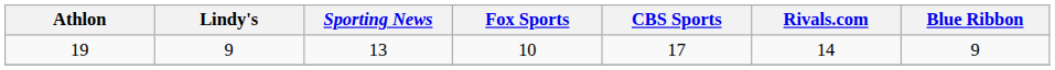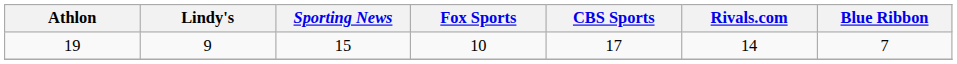 <table class="wikitable" style="white-space:nowrap;;font-size:90%">
 <tr>
 <th scope="col" width="112">Athlon</th>
 <th scope="col" width="112">Lindy's</th>
 <th scope="col" width="112"><em><a href='#'>Sporting News</a></em></th>
 <th scope="col" width="112"><a href='#'>Fox Sports</a></th>
 <th scope="col" width="112"><a href='#'>CBS Sports</a></th>
 <th scope="col" width="112"><a href='#'>Rivals.com</a></th>
 <th scope="col" width="112"><a href='#'>Blue Ribbon</a></th>
 </tr>
 <tr align="center">
 <td>19</td>
 <td>9</td>
-<td>13</td>
+<td>15</td>
 <td>10</td>
 <td>17</td>
 <td>14</td>
-<td>9</td>
+<td>7</td>
 </tr>
 <tr>
 </tr>
 </table>
